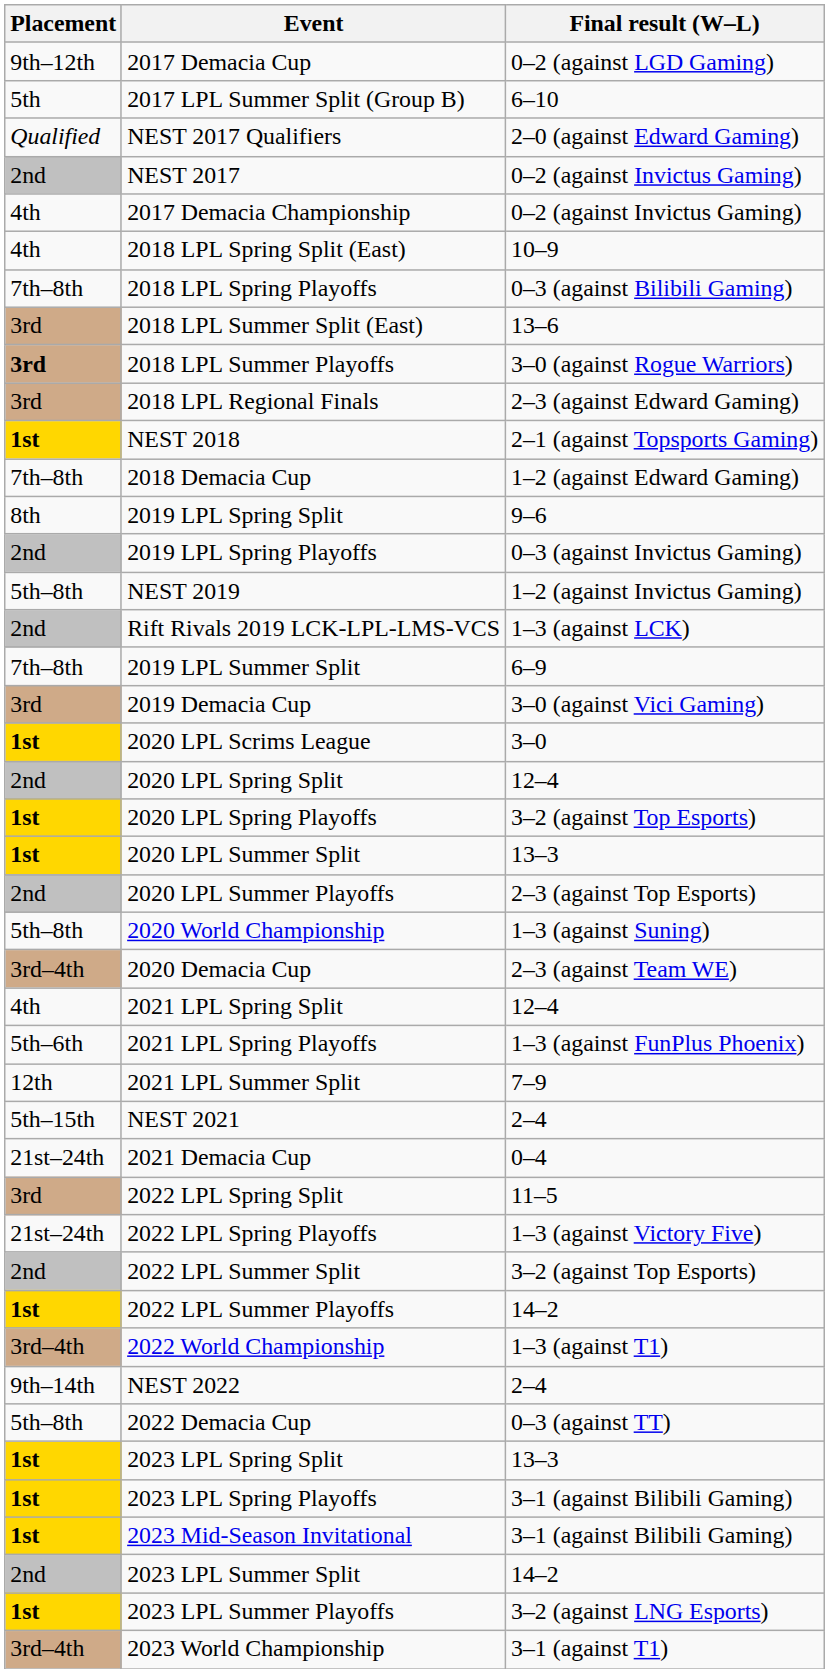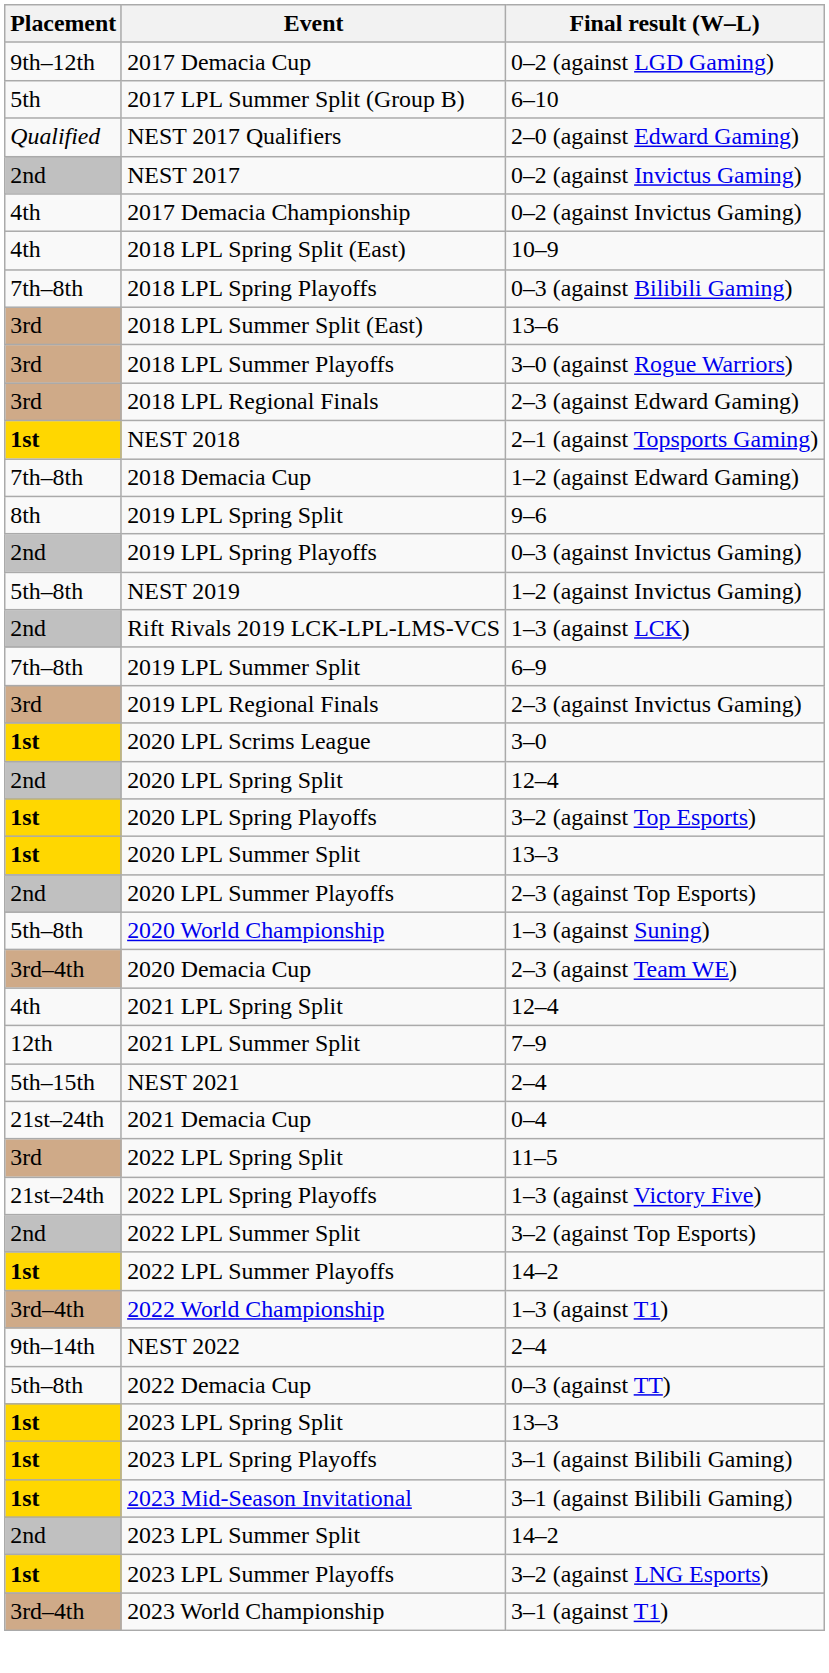 <table class="wikitable sortable mw-collapsible mw-collapsed">
 <tr>
 <th>Placement</th>
 <th>Event</th>
 <th>Final result (W–L)</th>
 </tr>
 <tr>
 <td> 9th–12th</td>
 <td> 2017 Demacia Cup</td>
 <td> 0–2 (against <a href='#'>LGD Gaming</a>)</td>
 </tr>
 <tr>
 <td> 5th</td>
 <td> 2017 LPL Summer Split (Group B)</td>
 <td> 6–10</td>
 </tr>
 <tr>
 <td><em>Qualified</em></td>
 <td> NEST 2017 Qualifiers</td>
 <td> 2–0 (against <a href='#'>Edward Gaming</a>)</td>
 </tr>
 <tr>
 <td style="background-color:Silver;"> 2nd</td>
 <td> NEST 2017</td>
 <td> 0–2 (against <a href='#'>Invictus Gaming</a>)</td>
 </tr>
 <tr>
 <td> 4th</td>
 <td> 2017 Demacia Championship</td>
 <td> 0–2 (against Invictus Gaming)</td>
 </tr>
 <tr>
 <td> 4th</td>
 <td> 2018 LPL Spring Split (East)</td>
 <td> 10–9</td>
 </tr>
 <tr>
 <td> 7th–8th</td>
 <td> 2018 LPL Spring Playoffs</td>
 <td> 0–3 (against <a href='#'>Bilibili Gaming</a>)</td>
 </tr>
 <tr>
 <td style="background-color:#CFAA88;"> 3rd</td>
 <td> 2018 LPL Summer Split (East)</td>
 <td> 13–6</td>
 </tr>
 <tr>
-<td style="background-color:#CFAA88;"><strong> 3rd</strong></td>
+<td style="background-color:#CFAA88;"> 3rd</td>
 <td> 2018 LPL Summer Playoffs</td>
 <td> 3–0 (against <a href='#'>Rogue Warriors</a>)</td>
 </tr>
 <tr>
 <td style="background-color:#CFAA88;"> 3rd</td>
 <td> 2018 LPL Regional Finals</td>
 <td> 2–3 (against Edward Gaming)</td>
 </tr>
 <tr>
 <td style="background-color:Gold;"> <strong>1st</strong></td>
 <td> NEST 2018</td>
 <td> 2–1 (against <a href='#'>Topsports Gaming</a>)</td>
 </tr>
 <tr>
 <td> 7th–8th</td>
 <td> 2018 Demacia Cup</td>
 <td> 1–2 (against Edward Gaming)</td>
 </tr>
 <tr>
 <td> 8th</td>
 <td> 2019 LPL Spring Split</td>
 <td> 9–6</td>
 </tr>
 <tr>
 <td style="background-color:Silver;"> 2nd</td>
 <td> 2019 LPL Spring Playoffs</td>
 <td> 0–3 (against Invictus Gaming)</td>
 </tr>
 <tr>
 <td> 5th–8th</td>
 <td> NEST 2019</td>
 <td> 1–2 (against Invictus Gaming)</td>
 </tr>
 <tr>
 <td style="background-color:Silver;"> 2nd</td>
 <td> Rift Rivals 2019 LCK-LPL-LMS-VCS</td>
 <td> 1–3 (against <a href='#'>LCK</a>)</td>
 </tr>
 <tr>
 <td> 7th–8th</td>
 <td> 2019 LPL Summer Split</td>
 <td> 6–9</td>
 </tr>
 <tr>
 <td style="background-color:#CFAA88;"> 3rd</td>
-<td> 2019 Demacia Cup</td>
-<td> 3–0 (against <a href='#'>Vici Gaming</a>)</td>
+<td> 2019 LPL Regional Finals</td>
+<td> 2–3 (against Invictus Gaming)</td>
 </tr>
 <tr>
 <td style="background-color:Gold;"> <strong>1st</strong></td>
 <td> 2020 LPL Scrims League</td>
 <td> 3–0</td>
 </tr>
 <tr>
 <td style="background-color:Silver;"> 2nd</td>
 <td> 2020 LPL Spring Split</td>
 <td> 12–4</td>
 </tr>
 <tr>
 <td style="background-color:Gold;"> <strong>1st</strong></td>
 <td> 2020 LPL Spring Playoffs</td>
 <td> 3–2 (against <a href='#'>Top Esports</a>)</td>
 </tr>
 <tr>
 <td style="background-color:Gold;"> <strong>1st</strong></td>
 <td> 2020 LPL Summer Split</td>
 <td> 13–3</td>
 </tr>
 <tr>
 <td style="background-color:Silver;"> 2nd</td>
 <td> 2020 LPL Summer Playoffs</td>
 <td> 2–3 (against Top Esports)</td>
 </tr>
 <tr>
 <td> 5th–8th</td>
 <td> <a href='#'>2020 World Championship</a></td>
 <td> 1–3 (against <a href='#'>Suning</a>)</td>
 </tr>
 <tr>
 <td style="background-color:#CFAA88;"> 3rd–4th</td>
 <td> 2020 Demacia Cup</td>
 <td> 2–3 (against <a href='#'>Team WE</a>)</td>
 </tr>
 <tr>
 <td> 4th</td>
 <td> 2021 LPL Spring Split</td>
 <td> 12–4</td>
-</tr>
-<tr>
-<td> 5th–6th</td>
-<td> 2021 LPL Spring Playoffs</td>
-<td> 1–3 (against <a href='#'>FunPlus Phoenix</a>)</td>
 </tr>
 <tr>
 <td> 12th</td>
 <td> 2021 LPL Summer Split</td>
 <td> 7–9</td>
 </tr>
 <tr>
 <td> 5th–15th</td>
 <td> NEST 2021</td>
 <td> 2–4</td>
 </tr>
 <tr>
 <td> 21st–24th</td>
 <td> 2021 Demacia Cup</td>
 <td> 0–4</td>
 </tr>
 <tr>
 <td style="background-color:#CFAA88;"> 3rd</td>
 <td> 2022 LPL Spring Split</td>
 <td> 11–5</td>
 </tr>
 <tr>
 <td> 21st–24th</td>
 <td> 2022 LPL Spring Playoffs</td>
 <td> 1–3 (against <a href='#'>Victory Five</a>)</td>
 </tr>
 <tr>
 <td style="background-color:Silver;"> 2nd</td>
 <td> 2022 LPL Summer Split</td>
 <td> 3–2 (against Top Esports)</td>
 </tr>
 <tr>
 <td style="background-color:Gold;"> <strong>1st</strong></td>
 <td> 2022 LPL Summer Playoffs</td>
 <td> 14–2</td>
 </tr>
 <tr>
 <td style="background-color:#CFAA88;"> 3rd–4th</td>
 <td> <a href='#'>2022 World Championship</a></td>
 <td> 1–3 (against <a href='#'>T1</a>)</td>
 </tr>
 <tr>
 <td> 9th–14th</td>
 <td> NEST 2022</td>
 <td> 2–4</td>
 </tr>
 <tr>
 <td> 5th–8th</td>
 <td> 2022 Demacia Cup</td>
 <td> 0–3 (against <a href='#'>TT</a>)</td>
 </tr>
 <tr>
 <td style="background-color:Gold;"> <strong>1st</strong></td>
 <td> 2023 LPL Spring Split</td>
 <td> 13–3</td>
 </tr>
 <tr>
 <td style="background-color:Gold;"> <strong>1st</strong></td>
 <td> 2023 LPL Spring Playoffs</td>
 <td> 3–1 (against Bilibili Gaming)</td>
 </tr>
 <tr>
 <td style="background-color:Gold;"> <strong>1st</strong></td>
 <td> <a href='#'>2023 Mid-Season Invitational</a></td>
 <td> 3–1 (against Bilibili Gaming)</td>
 </tr>
 <tr>
 <td style="background-color:Silver;"> 2nd</td>
 <td> 2023 LPL Summer Split</td>
 <td> 14–2</td>
 </tr>
 <tr>
 <td style="background-color:Gold;"> <strong>1st</strong></td>
 <td> 2023 LPL Summer Playoffs</td>
 <td> 3–2 (against <a href='#'>LNG Esports</a>)</td>
 </tr>
 <tr>
 <td style="background-color:#CFAA88;"> 3rd–4th</td>
 <td> 2023 World Championship</td>
 <td> 3–1 (against <a href='#'>T1</a>)</td>
 </tr>
 </table>
